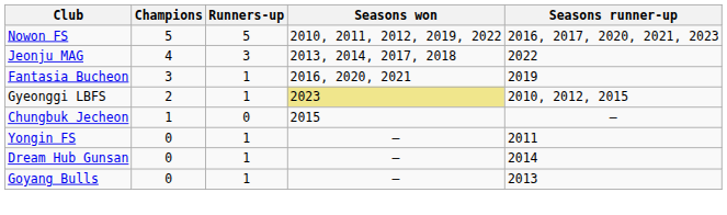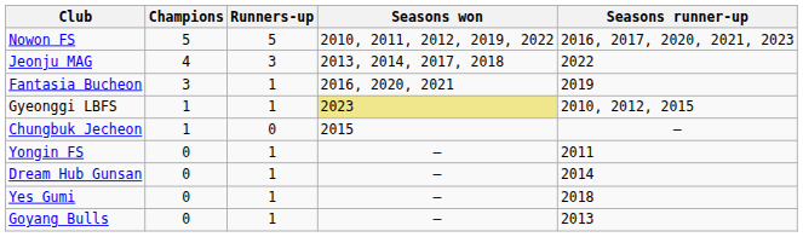 <table class="wikitable">
 <tr>
 <th>Club</th>
 <th>Champions</th>
 <th>Runners-up</th>
 <th>Seasons won</th>
 <th>Seasons runner-up</th>
 </tr>
 <tr>
 <td><a href='#'>Nowon FS</a></td>
 <td align="center">5</td>
 <td align="center">5</td>
 <td>2010, 2011, 2012, 2019, 2022</td>
 <td>2016, 2017, 2020, 2021, 2023</td>
 </tr>
 <tr>
 <td><a href='#'>Jeonju MAG</a></td>
 <td align="center">4</td>
 <td align="center">3</td>
 <td>2013, 2014, 2017, 2018</td>
 <td>2022</td>
 </tr>
 <tr>
 <td><a href='#'>Fantasia Bucheon</a></td>
 <td align="center">3</td>
 <td align="center">1</td>
 <td>2016, 2020, 2021</td>
 <td>2019</td>
 </tr>
 <tr>
 <td>Gyeonggi LBFS</td>
-<td align="center">2</td>
+<td align="center">1</td>
 <td align="center">1</td>
 <td style="background: khaki;">2023</td>
 <td>2010, 2012, 2015</td>
 </tr>
 <tr>
 <td><a href='#'>Chungbuk Jecheon</a></td>
 <td align="center">1</td>
 <td align="center">0</td>
 <td>2015</td>
 <td align="center">—</td>
 </tr>
 <tr>
 <td><a href='#'>Yongin FS</a></td>
 <td align="center">0</td>
 <td align="center">1</td>
 <td align="center">—</td>
 <td>2011</td>
 </tr>
 <tr>
 <td><a href='#'>Dream Hub Gunsan</a></td>
 <td align="center">0</td>
 <td align="center">1</td>
 <td align="center">—</td>
 <td>2014</td>
 </tr>
 <tr>
+<td><a href='#'>Yes Gumi</a></td>
+<td align="center">0</td>
+<td align="center">1</td>
+<td align="center">—</td>
+<td>2018</td>
+</tr>
+<tr>
 <td><a href='#'>Goyang Bulls</a></td>
 <td align="center">0</td>
 <td align="center">1</td>
 <td align="center">—</td>
 <td>2013</td>
 </tr>
 </table>
